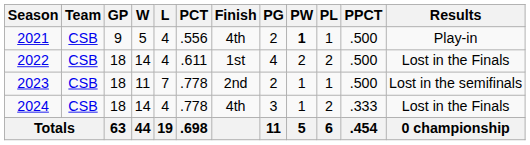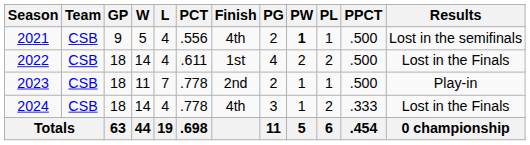 <table class="wikitable" style="text-align:center">
 <tr>
 <th>Season</th>
 <th>Team</th>
 <th>GP</th>
 <th>W</th>
 <th>L</th>
 <th>PCT</th>
 <th>Finish</th>
 <th>PG</th>
 <th>PW</th>
 <th>PL</th>
 <th>PPCT</th>
 <th>Results</th>
 </tr>
 <tr>
 <td><a href='#'>2021</a></td>
 <td><a href='#'>CSB</a></td>
 <td>9</td>
 <td>5</td>
 <td>4</td>
 <td>.556</td>
 <td>4th</td>
 <td>2</td>
 <td><strong>1</strong></td>
 <td>1</td>
 <td>.500</td>
-<td>Play-in</td>
+<td>Lost in the semifinals</td>
 </tr>
 <tr>
 <td><a href='#'>2022</a></td>
 <td><a href='#'>CSB</a></td>
 <td>18</td>
 <td>14</td>
 <td>4</td>
 <td>.611</td>
 <td>1st</td>
 <td>4</td>
 <td>2</td>
 <td>2</td>
 <td>.500</td>
 <td>Lost in the Finals</td>
 </tr>
 <tr>
 <td><a href='#'>2023</a></td>
 <td><a href='#'>CSB</a></td>
 <td>18</td>
 <td>11</td>
 <td>7</td>
 <td>.778</td>
 <td>2nd</td>
 <td>2</td>
 <td>1</td>
 <td>1</td>
 <td>.500</td>
-<td>Lost in the semifinals</td>
+<td>Play-in</td>
 </tr>
 <tr>
 <td><a href='#'>2024</a></td>
 <td><a href='#'>CSB</a></td>
 <td>18</td>
 <td>14</td>
 <td>4</td>
 <td>.778</td>
 <td>4th</td>
 <td>3</td>
 <td>1</td>
 <td>2</td>
 <td>.333</td>
 <td>Lost in the Finals</td>
 </tr>
 <tr>
 <th colspan="2">Totals</th>
 <th>63</th>
 <th>44</th>
 <th>19</th>
 <th>.698</th>
 <th></th>
 <th>11</th>
 <th>5</th>
 <th>6</th>
 <th>.454</th>
 <th>0 championship</th>
 </tr>
 </table>
